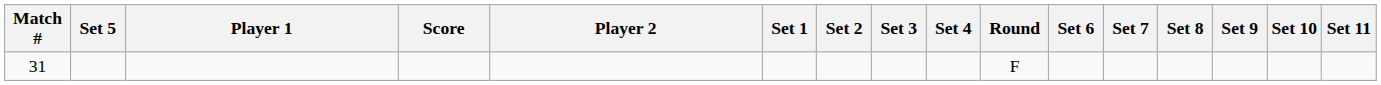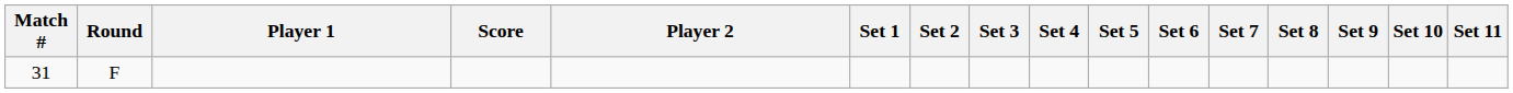 <table class="wikitable">
 <tr>
 <th width="2%">Match #</th>
-<th width="3%">Set 5</th>
+<th width="2%">Round</th>
 <th width="15%">Player 1</th>
 <th width="5%">Score</th>
 <th width="15%">Player 2</th>
 <th width="3%">Set 1</th>
 <th width="3%">Set 2</th>
 <th width="3%">Set 3</th>
 <th width="3%">Set 4</th>
-<th width="2%">Round</th>
+<th width="3%">Set 5</th>
 <th width="3%">Set 6</th>
 <th width="3%">Set 7</th>
 <th width="3%">Set 8</th>
 <th width="3%">Set 9</th>
 <th width="3%">Set 10</th>
 <th width="3%">Set 11</th>
 </tr>
 <tr style=text-align:center;>
 <td>31</td>
+<td>F</td>
 <td></td>
 <td></td>
 <td></td>
 <td></td>
 <td></td>
 <td></td>
 <td></td>
 <td></td>
-<td>F</td>
 <td></td>
 <td></td>
 <td></td>
 <td></td>
 <td></td>
 <td></td>
 </tr>
 </table>
